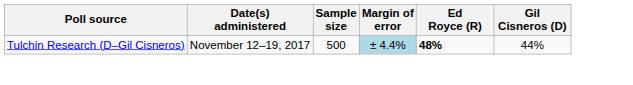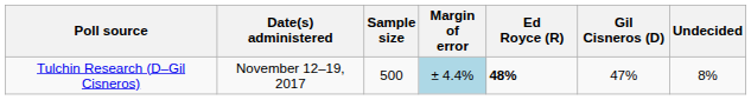 <table class="wikitable">
 <tr>
 <th>Poll source</th>
 <th>Date(s)<br>administered</th>
 <th>Sample<br>size</th>
 <th>Margin of<br>error</th>
 <th style="width:100px;">Ed<br>Royce (R)</th>
 <th style="width:100px;">Gil<br>Cisneros (D)</th>
+<th>Undecided</th>
 </tr>
 <tr>
 <td align=center><a href='#'>Tulchin Research (D–Gil Cisneros)</a></td>
 <td align=center>November 12–19, 2017</td>
 <td align=center>500</td>
 <td align=center style="background: lightblue;">± 4.4%</td>
 <td><strong>48%</strong></td>
-<td align=center>44%</td>
+<td align=center>47%</td>
+<td align=center>8%</td>
 </tr>
 </table>
